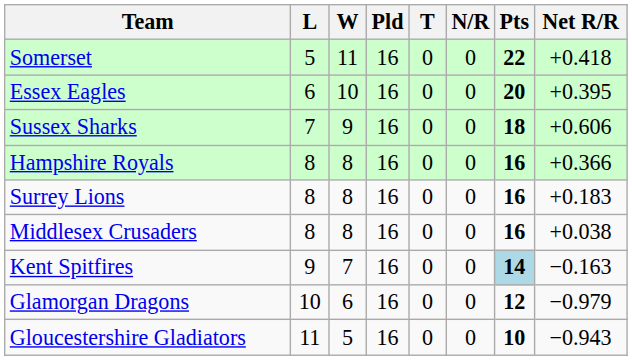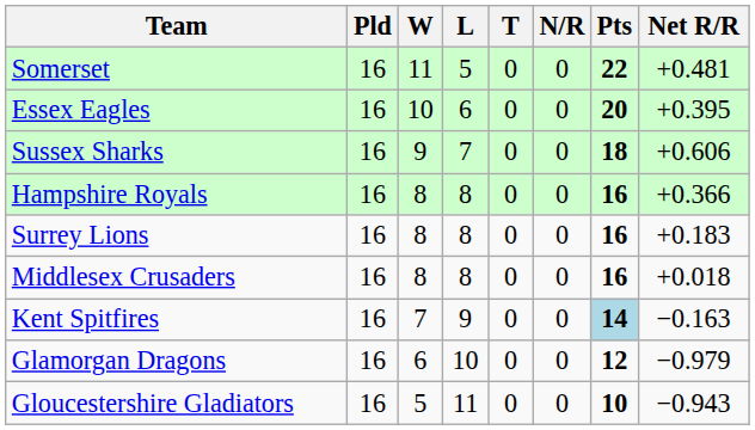 <table class="wikitable" style="text-align:center">
 <tr>
 <th width=200>Team</th>
+<th width=20>Pld</th>
+<th width=20>W</th>
 <th width=20>L</th>
-<th width=20>W</th>
-<th width=20>Pld</th>
 <th width=20>T</th>
 <th width=20>N/R</th>
 <th width=20>Pts</th>
 <th width=60>Net R/R</th>
 </tr>
 <tr style="background:#cfc;">
 <td align=left><a href='#'>Somerset</a></td>
+<td>16</td>
+<td>11</td>
 <td>5</td>
-<td>11</td>
-<td>16</td>
 <td>0</td>
 <td>0</td>
 <td><strong>22</strong></td>
-<td>+0.418</td>
+<td>+0.481</td>
 </tr>
 <tr style="background:#cfc;">
 <td align=left><a href='#'>Essex Eagles</a></td>
+<td>16</td>
+<td>10</td>
 <td>6</td>
-<td>10</td>
-<td>16</td>
 <td>0</td>
 <td>0</td>
 <td><strong>20</strong></td>
 <td>+0.395</td>
 </tr>
 <tr style="background:#cfc;">
 <td align=left><a href='#'>Sussex Sharks</a></td>
+<td>16</td>
+<td>9</td>
 <td>7</td>
-<td>9</td>
-<td>16</td>
 <td>0</td>
 <td>0</td>
 <td><strong>18</strong></td>
 <td>+0.606</td>
 </tr>
 <tr style="background:#cfc;">
 <td align=left><a href='#'>Hampshire Royals</a></td>
+<td>16</td>
 <td>8</td>
 <td>8</td>
-<td>16</td>
 <td>0</td>
 <td>0</td>
 <td><strong>16</strong></td>
 <td>+0.366</td>
 </tr>
 <tr>
 <td align=left><a href='#'>Surrey Lions</a></td>
+<td>16</td>
 <td>8</td>
 <td>8</td>
-<td>16</td>
 <td>0</td>
 <td>0</td>
 <td><strong>16</strong></td>
 <td>+0.183</td>
 </tr>
 <tr>
 <td align=left><a href='#'>Middlesex Crusaders</a></td>
+<td>16</td>
 <td>8</td>
 <td>8</td>
-<td>16</td>
 <td>0</td>
 <td>0</td>
 <td><strong>16</strong></td>
-<td>+0.038</td>
+<td>+0.018</td>
 </tr>
 <tr>
 <td align=left><a href='#'>Kent Spitfires</a></td>
+<td>16</td>
+<td>7</td>
 <td>9</td>
-<td>7</td>
-<td>16</td>
 <td>0</td>
 <td>0</td>
 <td style="background: lightblue;"><strong>14</strong></td>
 <td>−0.163</td>
 </tr>
 <tr>
 <td align=left><a href='#'>Glamorgan Dragons</a></td>
+<td>16</td>
+<td>6</td>
 <td>10</td>
-<td>6</td>
-<td>16</td>
 <td>0</td>
 <td>0</td>
 <td><strong>12</strong></td>
 <td>−0.979</td>
 </tr>
 <tr>
 <td align=left><a href='#'>Gloucestershire Gladiators</a></td>
+<td>16</td>
+<td>5</td>
 <td>11</td>
-<td>5</td>
-<td>16</td>
 <td>0</td>
 <td>0</td>
 <td><strong>10</strong></td>
 <td>−0.943</td>
 </tr>
 </table>
